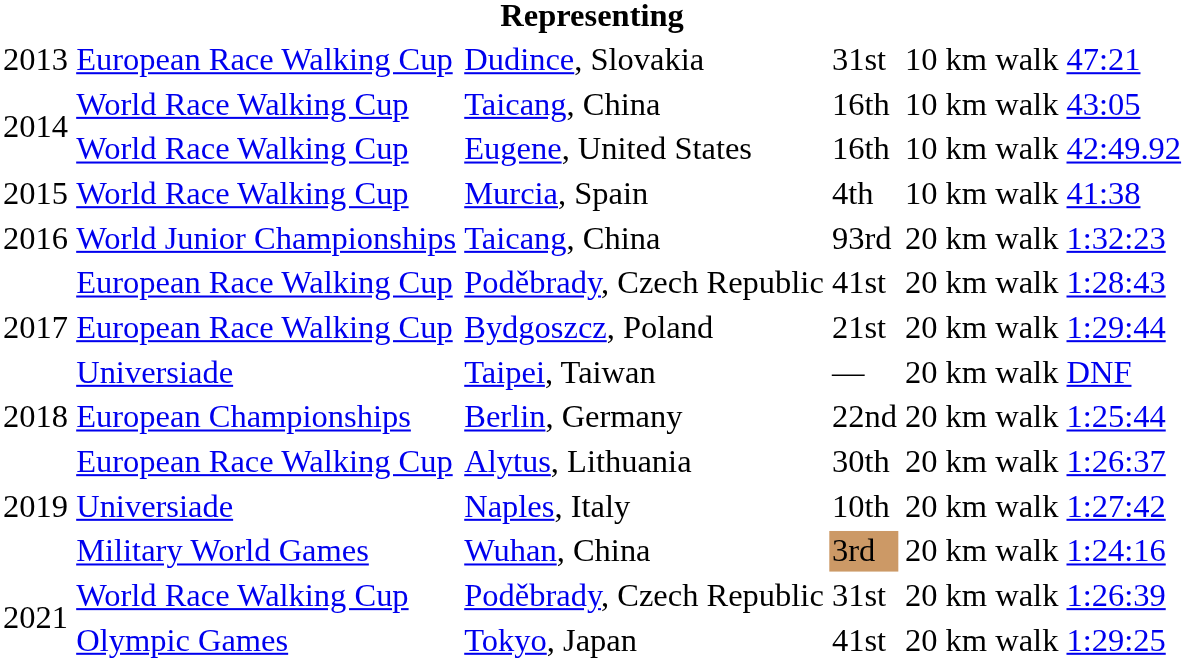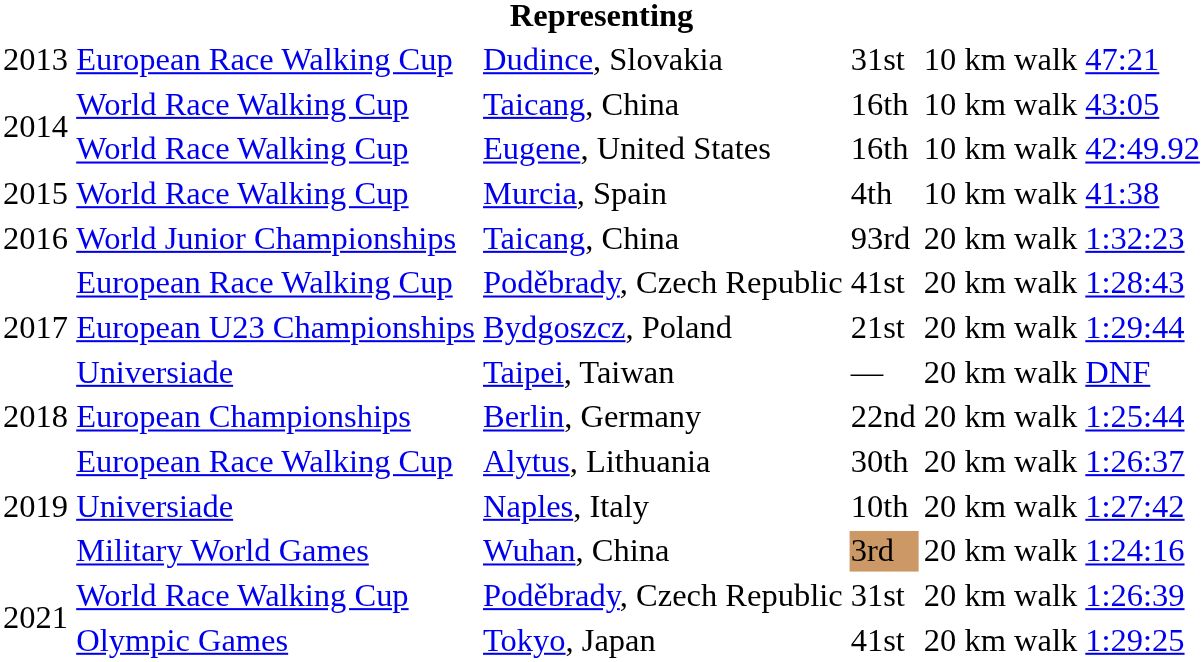 <table>
 <tr>
 <th colspan="6">Representing </th>
 </tr>
 <tr>
 <td>2013</td>
 <td><a href='#'>European Race Walking Cup</a></td>
 <td><a href='#'>Dudince</a>, Slovakia</td>
 <td>31st</td>
 <td>10 km walk</td>
 <td><a href='#'>47:21</a></td>
 </tr>
 <tr>
 <td rowspan=2>2014</td>
 <td><a href='#'>World Race Walking Cup</a></td>
 <td><a href='#'>Taicang</a>, China</td>
 <td>16th</td>
 <td>10 km walk</td>
 <td><a href='#'>43:05</a></td>
 </tr>
 <tr>
 <td><a href='#'>World Race Walking Cup</a></td>
 <td><a href='#'>Eugene</a>, United States</td>
 <td>16th</td>
 <td>10 km walk</td>
 <td><a href='#'>42:49.92</a></td>
 </tr>
 <tr>
 <td>2015</td>
 <td><a href='#'>World Race Walking Cup</a></td>
 <td><a href='#'>Murcia</a>, Spain</td>
 <td>4th</td>
 <td>10 km walk</td>
 <td><a href='#'>41:38</a></td>
 </tr>
 <tr>
 <td>2016</td>
 <td><a href='#'>World Junior Championships</a></td>
 <td><a href='#'>Taicang</a>, China</td>
 <td>93rd</td>
 <td>20 km walk</td>
 <td><a href='#'>1:32:23</a></td>
 </tr>
 <tr>
 <td rowspan=3>2017</td>
 <td><a href='#'>European Race Walking Cup</a></td>
 <td><a href='#'>Poděbrady</a>, Czech Republic</td>
 <td>41st</td>
 <td>20 km walk</td>
 <td><a href='#'>1:28:43</a></td>
 </tr>
 <tr>
-<td><a href='#'>European Race Walking Cup</a></td>
+<td><a href='#'>European U23 Championships</a></td>
 <td><a href='#'>Bydgoszcz</a>, Poland</td>
 <td>21st</td>
 <td>20 km walk</td>
 <td><a href='#'>1:29:44</a></td>
 </tr>
 <tr>
 <td><a href='#'>Universiade</a></td>
 <td><a href='#'>Taipei</a>, Taiwan</td>
 <td>—</td>
 <td>20 km walk</td>
 <td><a href='#'>DNF</a></td>
 </tr>
 <tr>
 <td>2018</td>
 <td><a href='#'>European Championships</a></td>
 <td><a href='#'>Berlin</a>, Germany</td>
 <td>22nd</td>
 <td>20 km walk</td>
 <td><a href='#'>1:25:44</a></td>
 </tr>
 <tr>
 <td rowspan=3>2019</td>
 <td><a href='#'>European Race Walking Cup</a></td>
 <td><a href='#'>Alytus</a>, Lithuania</td>
 <td>30th</td>
 <td>20 km walk</td>
 <td><a href='#'>1:26:37</a></td>
 </tr>
 <tr>
 <td><a href='#'>Universiade</a></td>
 <td><a href='#'>Naples</a>, Italy</td>
 <td>10th</td>
 <td>20 km walk</td>
 <td><a href='#'>1:27:42</a></td>
 </tr>
 <tr>
 <td><a href='#'>Military World Games</a></td>
 <td><a href='#'>Wuhan</a>, China</td>
 <td bgcolor=cc9966>3rd</td>
 <td>20 km walk</td>
 <td><a href='#'>1:24:16</a></td>
 </tr>
 <tr>
 <td rowspan=2>2021</td>
 <td><a href='#'>World Race Walking Cup</a></td>
 <td><a href='#'>Poděbrady</a>, Czech Republic</td>
 <td>31st</td>
 <td>20 km walk</td>
 <td><a href='#'>1:26:39</a></td>
 </tr>
 <tr>
 <td><a href='#'>Olympic Games</a></td>
 <td><a href='#'>Tokyo</a>, Japan</td>
 <td>41st</td>
 <td>20 km walk</td>
 <td><a href='#'>1:29:25</a></td>
 </tr>
 </table>
